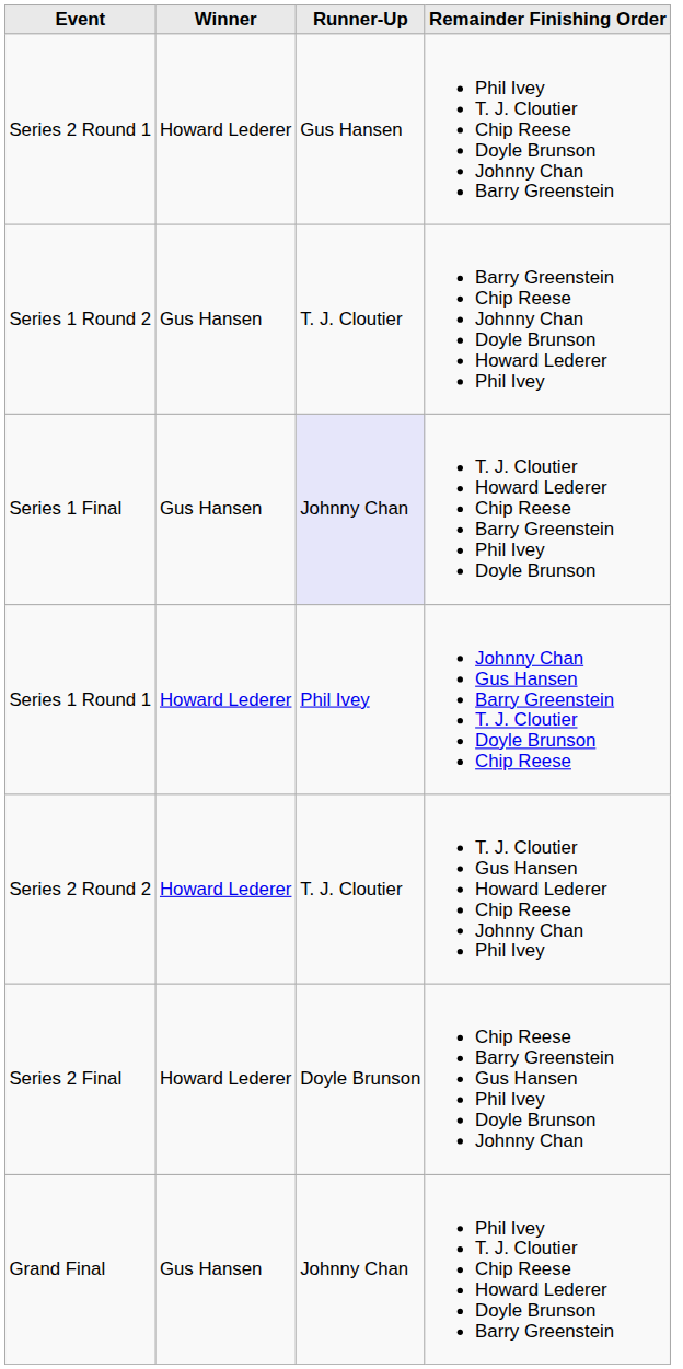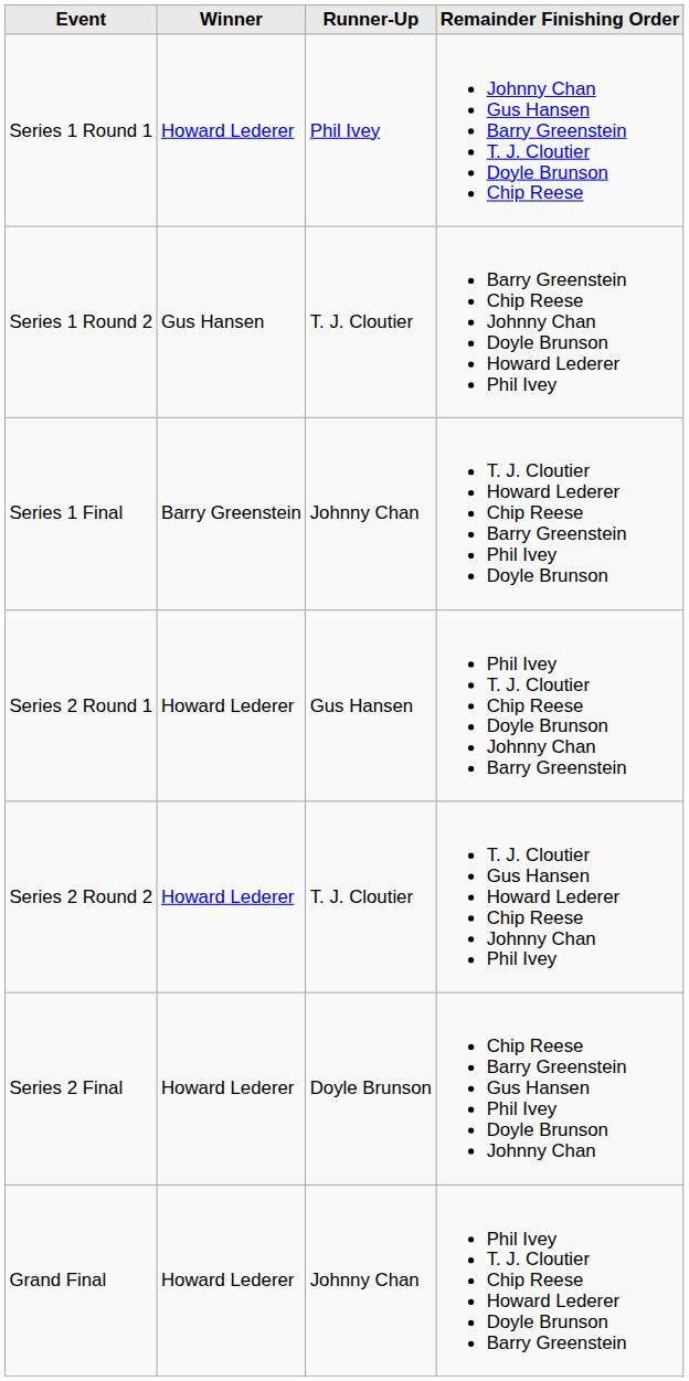 <table class="wikitable">
 <tr>
 <th style="background: #E9E9E9;">Event</th>
 <th style="background: #E9E9E9;">Winner</th>
 <th style="background: #E9E9E9;">Runner-Up</th>
 <th style="background: #E9E9E9;">Remainder Finishing Order</th>
 </tr>
 <tr>
-<td>Series 2 Round 1</td>
-<td>Howard Lederer</td>
-<td>Gus Hansen</td>
-<td><br><ul><li>Phil Ivey</li><li>T. J. Cloutier</li><li>Chip Reese</li><li>Doyle Brunson</li><li>Johnny Chan</li><li>Barry Greenstein</li></ul></td>
+<td>Series 1 Round 1</td>
+<td><a href='#'>Howard Lederer</a></td>
+<td><a href='#'>Phil Ivey</a></td>
+<td><br><ul><li><a href='#'>Johnny Chan</a></li><li><a href='#'>Gus Hansen</a></li><li><a href='#'>Barry Greenstein</a></li><li><a href='#'>T. J. Cloutier</a></li><li><a href='#'>Doyle Brunson</a></li><li><a href='#'>Chip Reese</a></li></ul></td>
 </tr>
 <tr>
 <td>Series 1 Round 2</td>
 <td>Gus Hansen</td>
 <td>T. J. Cloutier</td>
 <td><br><ul><li>Barry Greenstein</li><li>Chip Reese</li><li>Johnny Chan</li><li>Doyle Brunson</li><li>Howard Lederer</li><li>Phil Ivey</li></ul></td>
 </tr>
 <tr>
 <td>Series 1 Final</td>
-<td>Gus Hansen</td>
-<td style="background: lavender;">Johnny Chan</td>
+<td>Barry Greenstein</td>
+<td>Johnny Chan</td>
 <td><br><ul><li>T. J. Cloutier</li><li>Howard Lederer</li><li>Chip Reese</li><li>Barry Greenstein</li><li>Phil Ivey</li><li>Doyle Brunson</li></ul></td>
 </tr>
 <tr>
-<td>Series 1 Round 1</td>
-<td><a href='#'>Howard Lederer</a></td>
-<td><a href='#'>Phil Ivey</a></td>
-<td><br><ul><li><a href='#'>Johnny Chan</a></li><li><a href='#'>Gus Hansen</a></li><li><a href='#'>Barry Greenstein</a></li><li><a href='#'>T. J. Cloutier</a></li><li><a href='#'>Doyle Brunson</a></li><li><a href='#'>Chip Reese</a></li></ul></td>
+<td>Series 2 Round 1</td>
+<td>Howard Lederer</td>
+<td>Gus Hansen</td>
+<td><br><ul><li>Phil Ivey</li><li>T. J. Cloutier</li><li>Chip Reese</li><li>Doyle Brunson</li><li>Johnny Chan</li><li>Barry Greenstein</li></ul></td>
 </tr>
 <tr>
 <td>Series 2 Round 2</td>
 <td><a href='#'>Howard Lederer</a></td>
 <td>T. J. Cloutier</td>
 <td><br><ul><li>T. J. Cloutier</li><li>Gus Hansen</li><li>Howard Lederer</li><li>Chip Reese</li><li>Johnny Chan</li><li>Phil Ivey</li></ul></td>
 </tr>
 <tr>
 <td>Series 2 Final</td>
 <td>Howard Lederer</td>
 <td>Doyle Brunson</td>
 <td><br><ul><li>Chip Reese</li><li>Barry Greenstein</li><li>Gus Hansen</li><li>Phil Ivey</li><li>Doyle Brunson</li><li>Johnny Chan</li></ul></td>
 </tr>
 <tr>
 <td>Grand Final</td>
-<td>Gus Hansen</td>
+<td>Howard Lederer</td>
 <td>Johnny Chan</td>
 <td><br><ul><li>Phil Ivey</li><li>T. J. Cloutier</li><li>Chip Reese</li><li>Howard Lederer</li><li>Doyle Brunson</li><li>Barry Greenstein</li></ul></td>
 </tr>
 </table>
